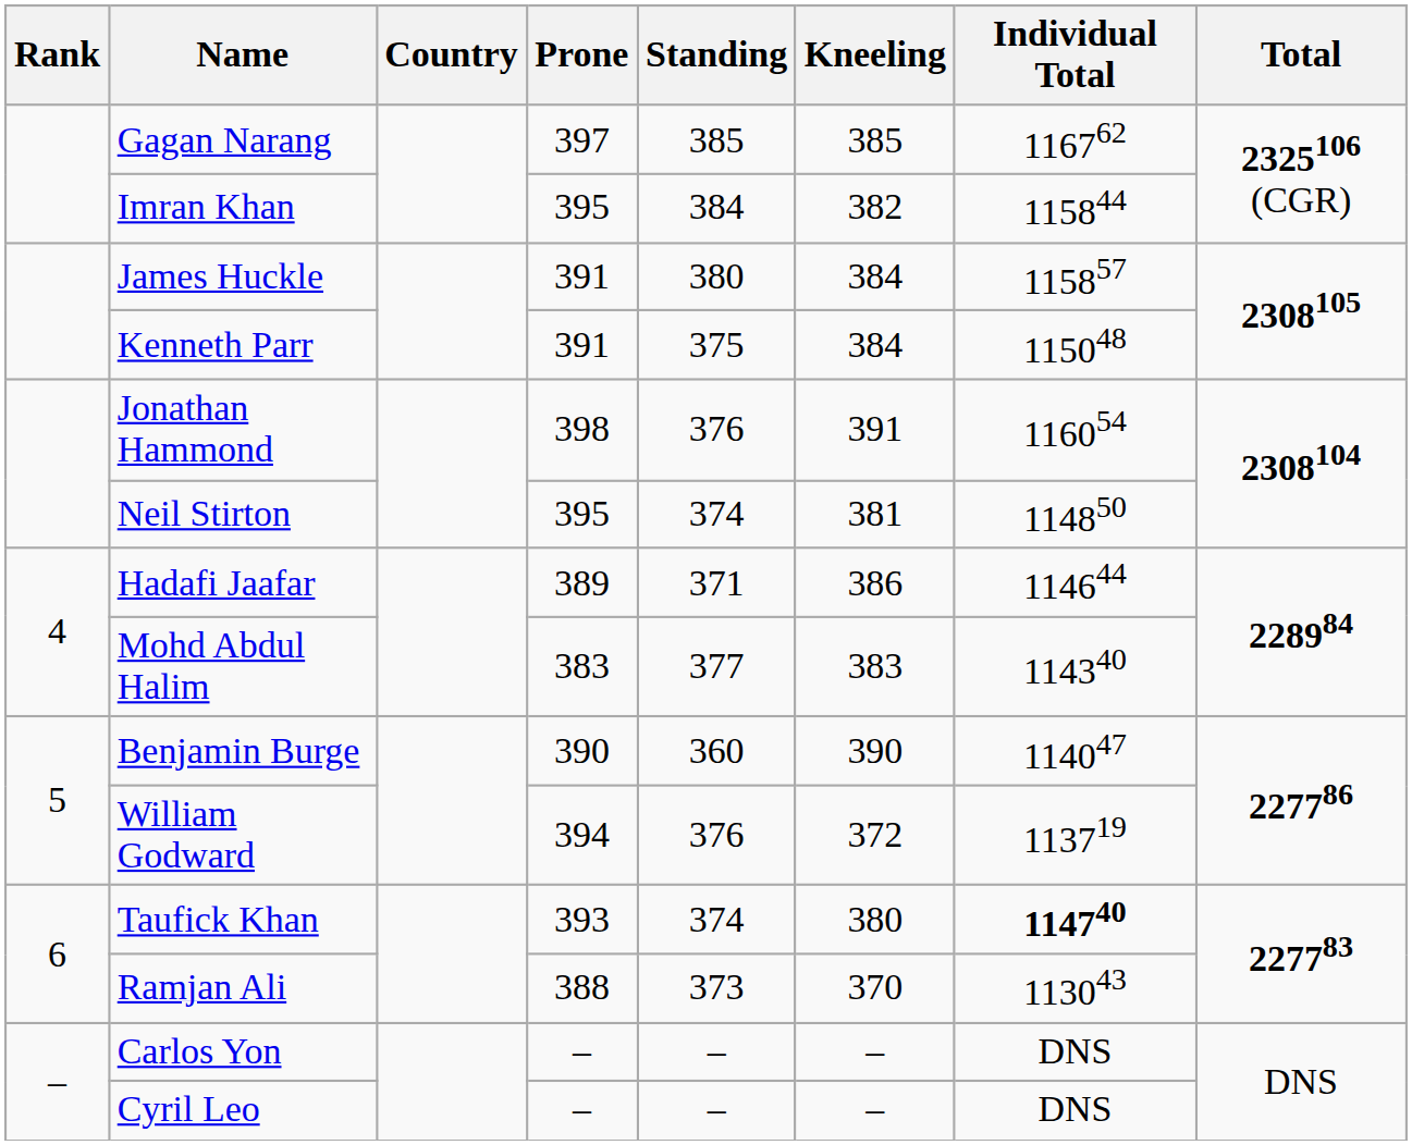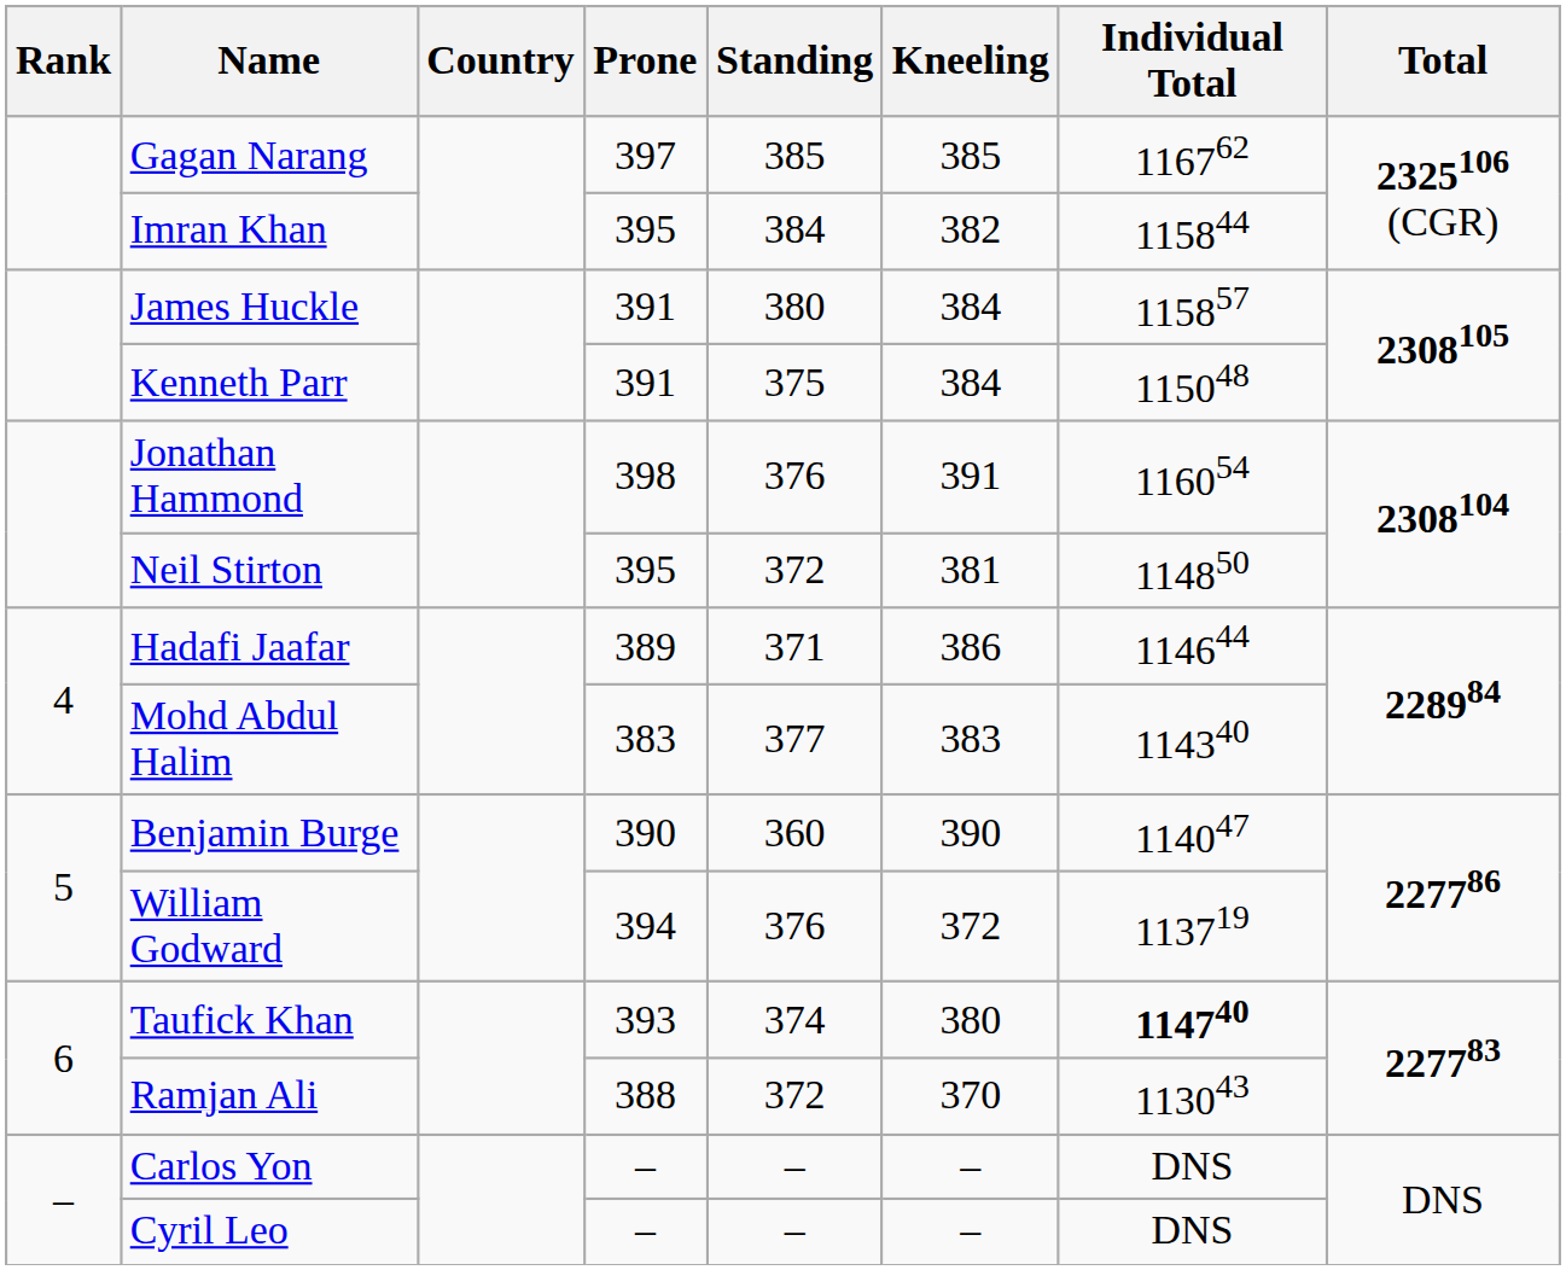 <table class="wikitable sortable" style="text-align:center;">
 <tr>
 <th>Rank</th>
 <th>Name</th>
 <th>Country</th>
 <th>Prone</th>
 <th>Standing</th>
 <th>Kneeling</th>
 <th>Individual Total</th>
 <th>Total</th>
 </tr>
 <tr>
 <td rowspan=2></td>
 <td align=left><a href='#'>Gagan Narang</a></td>
 <td rowspan=2></td>
 <td>397</td>
 <td>385</td>
 <td>385</td>
 <td>1167<sup>62</sup></td>
 <td rowspan=2><strong>2325<sup>106</sup></strong> (CGR)</td>
 </tr>
 <tr>
 <td align=left><a href='#'>Imran Khan</a></td>
 <td>395</td>
 <td>384</td>
 <td>382</td>
 <td>1158<sup>44</sup></td>
 </tr>
 <tr>
 <td rowspan=2></td>
 <td align=left><a href='#'>James Huckle</a></td>
 <td rowspan=2></td>
 <td>391</td>
 <td>380</td>
 <td>384</td>
 <td>1158<sup>57</sup></td>
 <td rowspan=2><strong>2308<sup>105</sup></strong></td>
 </tr>
 <tr>
 <td align=left><a href='#'>Kenneth Parr</a></td>
 <td>391</td>
 <td>375</td>
 <td>384</td>
 <td>1150<sup>48</sup></td>
 </tr>
 <tr>
 <td rowspan=2></td>
 <td align=left><a href='#'>Jonathan Hammond</a></td>
 <td rowspan=2></td>
 <td>398</td>
 <td>376</td>
 <td>391</td>
 <td>1160<sup>54</sup></td>
 <td rowspan=2><strong>2308<sup>104</sup></strong></td>
 </tr>
 <tr>
 <td align=left><a href='#'>Neil Stirton</a></td>
 <td>395</td>
-<td>374</td>
+<td>372</td>
 <td>381</td>
 <td>1148<sup>50</sup></td>
 </tr>
 <tr>
 <td rowspan=2>4</td>
 <td align=left><a href='#'>Hadafi Jaafar</a></td>
 <td rowspan=2></td>
 <td>389</td>
 <td>371</td>
 <td>386</td>
 <td>1146<sup>44</sup></td>
 <td rowspan=2><strong>2289<sup>84</sup></strong></td>
 </tr>
 <tr>
 <td align=left><a href='#'>Mohd Abdul Halim</a></td>
 <td>383</td>
 <td>377</td>
 <td>383</td>
 <td>1143<sup>40</sup></td>
 </tr>
 <tr>
 <td rowspan=2>5</td>
 <td align=left><a href='#'>Benjamin Burge</a></td>
 <td rowspan=2></td>
 <td>390</td>
 <td>360</td>
 <td>390</td>
 <td>1140<sup>47</sup></td>
 <td rowspan=2><strong>2277<sup>86</sup></strong></td>
 </tr>
 <tr>
 <td align=left><a href='#'>William Godward</a></td>
 <td>394</td>
 <td>376</td>
 <td>372</td>
 <td>1137<sup>19</sup></td>
 </tr>
 <tr>
 <td rowspan=2>6</td>
 <td align=left><a href='#'>Taufick Khan</a></td>
 <td rowspan=2></td>
 <td>393</td>
 <td>374</td>
 <td>380</td>
 <td><strong>1147<sup>40</sup></strong></td>
 <td rowspan=2><strong>2277<sup>83</sup></strong></td>
 </tr>
 <tr>
 <td align=left><a href='#'>Ramjan Ali</a></td>
 <td>388</td>
-<td>373</td>
+<td>372</td>
 <td>370</td>
 <td>1130<sup>43</sup></td>
 </tr>
 <tr>
 <td rowspan=2>–</td>
 <td align=left><a href='#'>Carlos Yon</a></td>
 <td rowspan=2></td>
 <td>–</td>
 <td>–</td>
 <td>–</td>
 <td>DNS</td>
 <td rowspan=2>DNS</td>
 </tr>
 <tr>
 <td align=left><a href='#'>Cyril Leo</a></td>
 <td>–</td>
 <td>–</td>
 <td>–</td>
 <td>DNS</td>
 </tr>
 </table>
